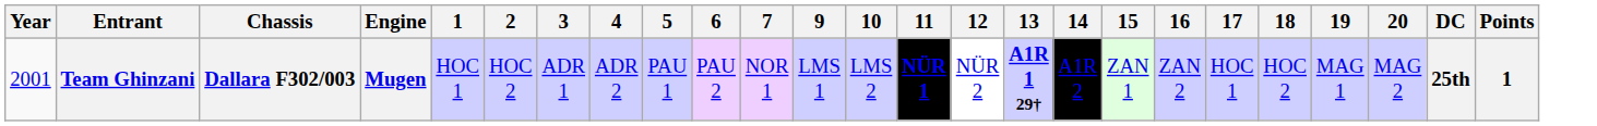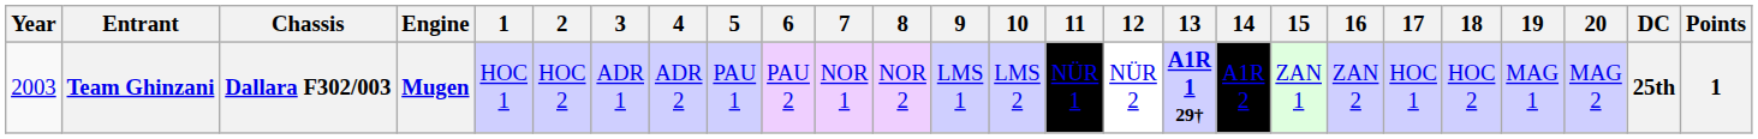 <table class="wikitable" style="text-align:center; font-size:85%">
 <tr>
 <th>Year</th>
 <th>Entrant</th>
 <th>Chassis</th>
 <th>Engine</th>
 <th>1</th>
 <th>2</th>
 <th>3</th>
 <th>4</th>
 <th>5</th>
 <th>6</th>
 <th>7</th>
+<th>8</th>
 <th>9</th>
 <th>10</th>
 <th>11</th>
 <th>12</th>
 <th>13</th>
 <th>14</th>
 <th>15</th>
 <th>16</th>
 <th>17</th>
 <th>18</th>
 <th>19</th>
 <th>20</th>
 <th>DC</th>
 <th>Points</th>
 </tr>
 <tr>
-<td><a href='#'>2001</a></td>
+<td><a href='#'>2003</a></td>
 <th nowrap><a href='#'>Team Ghinzani</a></th>
 <th nowrap><a href='#'>Dallara</a> F302/003</th>
 <th nowrap><a href='#'>Mugen</a></th>
 <td style="background:#CFCFFF;"><a href='#'>HOC<br>1</a><br></td>
 <td style="background:#CFCFFF;"><a href='#'>HOC<br>2</a><br></td>
 <td style="background:#CFCFFF;"><a href='#'>ADR<br>1</a><br></td>
 <td style="background:#CFCFFF;"><a href='#'>ADR<br>2</a><br></td>
 <td style="background:#CFCFFF;"><a href='#'>PAU<br>1</a><br></td>
 <td style="background:#EFCFFF;"><a href='#'>PAU<br>2</a><br></td>
 <td style="background:#EFCFFF;"><a href='#'>NOR<br>1</a><br></td>
+<td style="background:#EFCFFF;"><a href='#'>NOR<br>2</a><br></td>
 <td style="background:#CFCFFF;"><a href='#'>LMS<br>1</a><br></td>
 <td style="background:#CFCFFF;"><a href='#'>LMS<br>2</a><br></td>
-<td style="background:#000000; color:white"><strong><a href='#'><span>NÜR<br>1</span></a><br></strong></td>
+<td style="background:#000000; color:white"><a href='#'><span>NÜR<br>1</span></a><br></td>
 <td style="background:#FFFFFF;"><a href='#'>NÜR<br>2</a><br></td>
 <td style="background:#CFCFFF;"><strong><a href='#'>A1R<br>1</a><br><small>29†</small></strong></td>
 <td style="background:#000000; color:white"><a href='#'><span>A1R<br>2</span></a><br></td>
 <td style="background:#DFFFDF;"><a href='#'>ZAN<br>1</a><br></td>
 <td style="background:#CFCFFF;"><a href='#'>ZAN<br>2</a><br></td>
 <td style="background:#CFCFFF;"><a href='#'>HOC<br>1</a><br></td>
 <td style="background:#CFCFFF;"><a href='#'>HOC<br>2</a><br></td>
 <td style="background:#CFCFFF;"><a href='#'>MAG<br>1</a><br></td>
 <td style="background:#CFCFFF;"><a href='#'>MAG<br>2</a><br></td>
 <th>25th</th>
 <th>1</th>
 </tr>
 </table>
